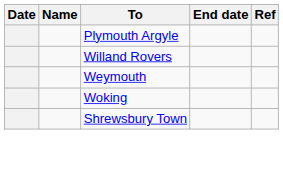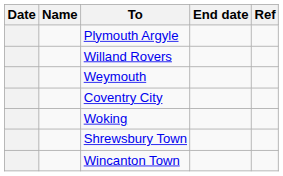 <table class="wikitable sortable plainrowheaders">
 <tr>
 <th scope=col>Date</th>
 <th scope=col>Name</th>
 <th scope=col>To</th>
 <th scope=col>End date</th>
 <th scope=col class=unsortable>Ref</th>
 </tr>
 <tr>
 <th scope=row></th>
 <td></td>
 <td><a href='#'>Plymouth Argyle</a></td>
 <td></td>
 <td style="text-align:center;"></td>
 </tr>
 <tr>
 <th scope=row></th>
 <td></td>
 <td><a href='#'>Willand Rovers</a></td>
 <td></td>
 <td style="text-align:center;"></td>
 </tr>
 <tr>
 <th scope=row></th>
 <td></td>
 <td><a href='#'>Weymouth</a></td>
 <td></td>
 <td style="text-align:center;"></td>
 </tr>
 <tr>
 <th scope=row></th>
 <td></td>
+<td><a href='#'>Coventry City</a></td>
+<td></td>
+<td style="text-align:center;"></td>
+</tr>
+<tr>
+<th scope=row></th>
+<td></td>
 <td><a href='#'>Woking</a></td>
 <td></td>
 <td style="text-align:center;"></td>
 </tr>
 <tr>
 <th scope=row></th>
 <td></td>
 <td><a href='#'>Shrewsbury Town</a></td>
 <td></td>
 <td style="text-align:center;"></td>
 </tr>
+<tr>
+<th scope=row></th>
+<td></td>
+<td><a href='#'>Wincanton Town</a></td>
+<td></td>
+<td style="text-align:center;"></td>
+</tr>
 </table>
